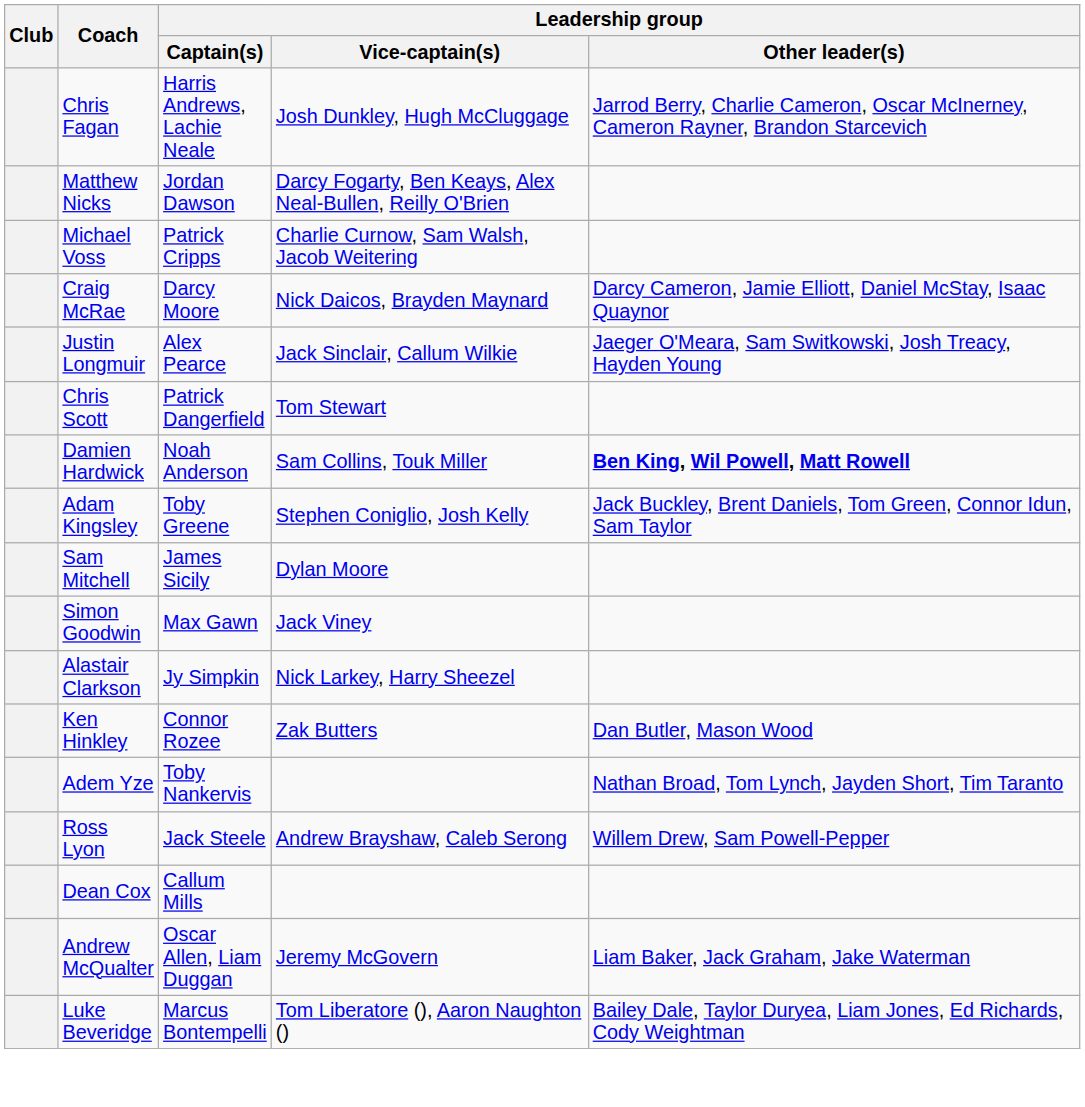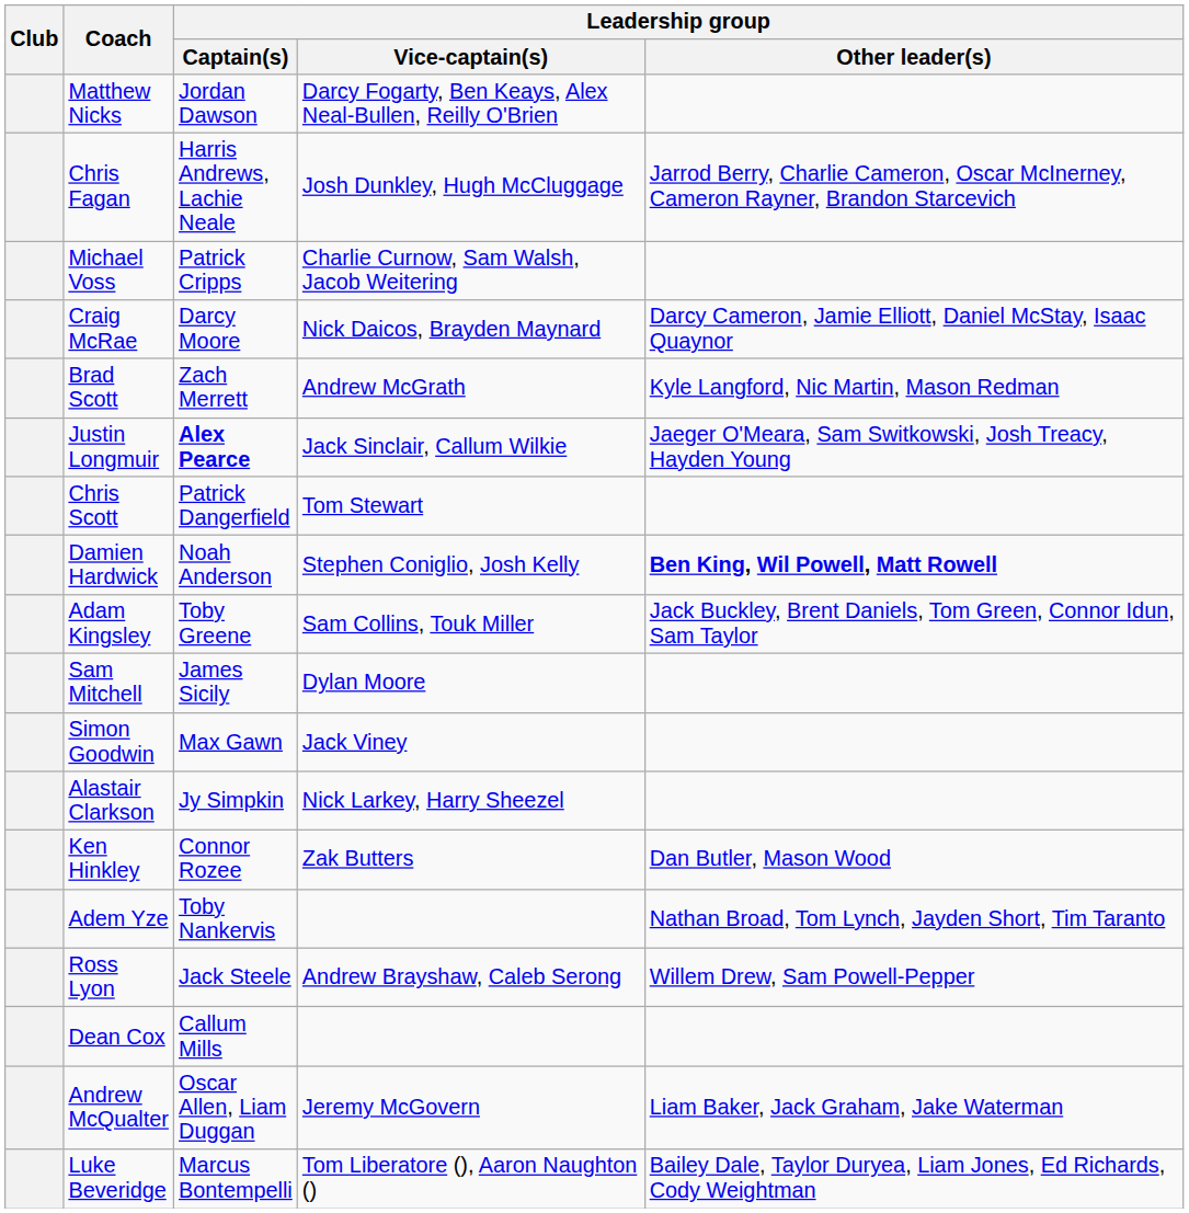 <table class="wikitable plainrowheaders">
 <tr>
 <th rowspan=2>Club</th>
 <th rowspan=2>Coach</th>
 <th colspan=3>Leadership group</th>
 </tr>
 <tr>
 <th>Captain(s)</th>
 <th style=width:20em>Vice-captain(s)</th>
 <th style=width:33em>Other leader(s)</th>
 </tr>
 <tr>
 <th scope=row></th>
+<td><a href='#'>Matthew Nicks</a></td>
+<td><a href='#'>Jordan Dawson</a></td>
+<td><a href='#'>Darcy Fogarty</a>, <a href='#'>Ben Keays</a>, <a href='#'>Alex Neal-Bullen</a>, <a href='#'>Reilly O'Brien</a></td>
+<td></td>
+</tr>
+<tr>
+<th scope=row></th>
 <td><a href='#'>Chris Fagan</a></td>
 <td><a href='#'>Harris Andrews</a>, <a href='#'>Lachie Neale</a></td>
 <td><a href='#'>Josh Dunkley</a>, <a href='#'>Hugh McCluggage</a></td>
 <td><a href='#'>Jarrod Berry</a>, <a href='#'>Charlie Cameron</a>, <a href='#'>Oscar McInerney</a>, <a href='#'>Cameron Rayner</a>, <a href='#'>Brandon Starcevich</a></td>
-</tr>
-<tr>
-<th scope=row></th>
-<td><a href='#'>Matthew Nicks</a></td>
-<td><a href='#'>Jordan Dawson</a></td>
-<td><a href='#'>Darcy Fogarty</a>, <a href='#'>Ben Keays</a>, <a href='#'>Alex Neal-Bullen</a>, <a href='#'>Reilly O'Brien</a></td>
-<td></td>
 </tr>
 <tr>
 <th scope=row></th>
 <td><a href='#'>Michael Voss</a></td>
 <td><a href='#'>Patrick Cripps</a></td>
 <td><a href='#'>Charlie Curnow</a>, <a href='#'>Sam Walsh</a>, <a href='#'>Jacob Weitering</a></td>
 <td></td>
 </tr>
 <tr>
 <th scope=row></th>
 <td><a href='#'>Craig McRae</a></td>
 <td><a href='#'>Darcy Moore</a></td>
 <td><a href='#'>Nick Daicos</a>, <a href='#'>Brayden Maynard</a></td>
 <td><a href='#'>Darcy Cameron</a>, <a href='#'>Jamie Elliott</a>, <a href='#'>Daniel McStay</a>, <a href='#'>Isaac Quaynor</a></td>
 </tr>
 <tr>
 <th scope=row></th>
+<td><a href='#'>Brad Scott</a></td>
+<td><a href='#'>Zach Merrett</a></td>
+<td><a href='#'>Andrew McGrath</a></td>
+<td><a href='#'>Kyle Langford</a>, <a href='#'>Nic Martin</a>, <a href='#'>Mason Redman</a></td>
+</tr>
+<tr>
+<th scope=row></th>
 <td><a href='#'>Justin Longmuir</a></td>
-<td><a href='#'>Alex Pearce</a></td>
+<td><strong><a href='#'>Alex Pearce</a></strong></td>
 <td><a href='#'>Jack Sinclair</a>, <a href='#'>Callum Wilkie</a></td>
 <td><a href='#'>Jaeger O'Meara</a>, <a href='#'>Sam Switkowski</a>, <a href='#'>Josh Treacy</a>, <a href='#'>Hayden Young</a></td>
 </tr>
 <tr>
 <th scope=row></th>
 <td><a href='#'>Chris Scott</a></td>
 <td><a href='#'>Patrick Dangerfield</a></td>
 <td><a href='#'>Tom Stewart</a></td>
 <td></td>
 </tr>
 <tr>
 <th scope=row></th>
 <td><a href='#'>Damien Hardwick</a></td>
 <td><a href='#'>Noah Anderson</a></td>
-<td><a href='#'>Sam Collins</a>, <a href='#'>Touk Miller</a></td>
+<td><a href='#'>Stephen Coniglio</a>, <a href='#'>Josh Kelly</a></td>
 <td><strong><a href='#'>Ben King</a>, <a href='#'>Wil Powell</a>, <a href='#'>Matt Rowell</a></strong></td>
 </tr>
 <tr>
 <th scope=row></th>
 <td><a href='#'>Adam Kingsley</a></td>
 <td><a href='#'>Toby Greene</a></td>
-<td><a href='#'>Stephen Coniglio</a>, <a href='#'>Josh Kelly</a></td>
+<td><a href='#'>Sam Collins</a>, <a href='#'>Touk Miller</a></td>
 <td><a href='#'>Jack Buckley</a>, <a href='#'>Brent Daniels</a>, <a href='#'>Tom Green</a>, <a href='#'>Connor Idun</a>, <a href='#'>Sam Taylor</a></td>
 </tr>
 <tr>
 <th scope=row></th>
 <td><a href='#'>Sam Mitchell</a></td>
 <td><a href='#'>James Sicily</a></td>
 <td><a href='#'>Dylan Moore</a></td>
 <td></td>
 </tr>
 <tr>
 <th scope=row></th>
 <td><a href='#'>Simon Goodwin</a></td>
 <td><a href='#'>Max Gawn</a></td>
 <td><a href='#'>Jack Viney</a></td>
 <td></td>
 </tr>
 <tr>
 <th scope=row></th>
 <td><a href='#'>Alastair Clarkson</a></td>
 <td><a href='#'>Jy Simpkin</a></td>
 <td><a href='#'>Nick Larkey</a>, <a href='#'>Harry Sheezel</a></td>
 <td></td>
 </tr>
 <tr>
 <th scope=row></th>
 <td><a href='#'>Ken Hinkley</a></td>
 <td><a href='#'>Connor Rozee</a></td>
 <td><a href='#'>Zak Butters</a></td>
 <td><a href='#'>Dan Butler</a>, <a href='#'>Mason Wood</a></td>
 </tr>
 <tr>
 <th scope=row></th>
 <td><a href='#'>Adem Yze</a></td>
 <td><a href='#'>Toby Nankervis</a></td>
 <td></td>
 <td><a href='#'>Nathan Broad</a>, <a href='#'>Tom Lynch</a>, <a href='#'>Jayden Short</a>, <a href='#'>Tim Taranto</a></td>
 </tr>
 <tr>
 <th scope=row></th>
 <td><a href='#'>Ross Lyon</a></td>
 <td><a href='#'>Jack Steele</a></td>
 <td><a href='#'>Andrew Brayshaw</a>, <a href='#'>Caleb Serong</a></td>
 <td><a href='#'>Willem Drew</a>, <a href='#'>Sam Powell-Pepper</a></td>
 </tr>
 <tr>
 <th scope=row></th>
 <td><a href='#'>Dean Cox</a></td>
 <td><a href='#'>Callum Mills</a></td>
 <td></td>
 <td></td>
 </tr>
 <tr>
 <th scope=row></th>
 <td><a href='#'>Andrew McQualter</a></td>
 <td><a href='#'>Oscar Allen</a>, <a href='#'>Liam Duggan</a></td>
 <td><a href='#'>Jeremy McGovern</a></td>
 <td><a href='#'>Liam Baker</a>, <a href='#'>Jack Graham</a>, <a href='#'>Jake Waterman</a></td>
 </tr>
 <tr>
 <th scope=row></th>
 <td><a href='#'>Luke Beveridge</a></td>
 <td><a href='#'>Marcus Bontempelli</a></td>
 <td><a href='#'>Tom Liberatore</a> (), <a href='#'>Aaron Naughton</a> ()</td>
 <td><a href='#'>Bailey Dale</a>, <a href='#'>Taylor Duryea</a>, <a href='#'>Liam Jones</a>, <a href='#'>Ed Richards</a>, <a href='#'>Cody Weightman</a></td>
 </tr>
 </table>
